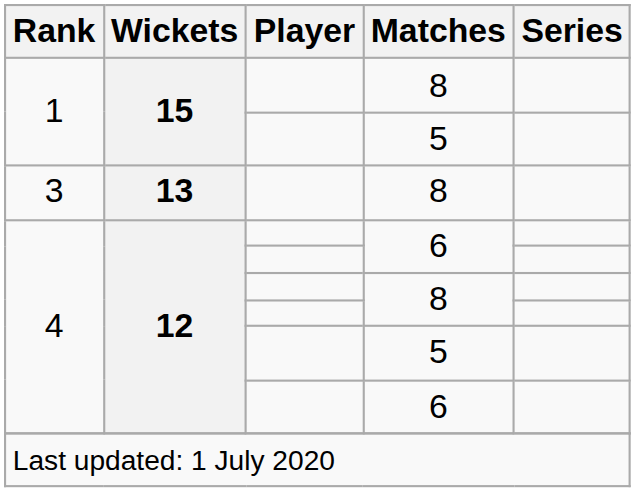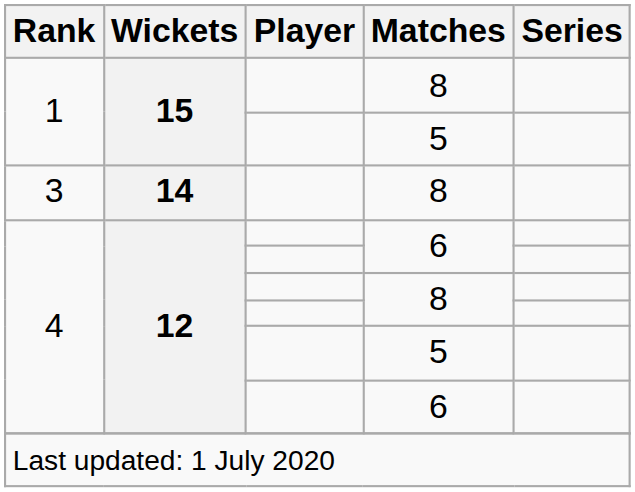 <table class="wikitable plainrowheaders sortable">
 <tr>
 <th scope=col>Rank</th>
 <th scope=col>Wickets</th>
 <th scope=col>Player</th>
 <th scope=col>Matches</th>
 <th scope=col>Series</th>
 </tr>
 <tr>
 <td style="text-align:center" rowspan=2>1</td>
 <th scope=row style=text-align:center; rowspan=2>15</th>
 <td></td>
 <td style="text-align:center">8</td>
 <td></td>
 </tr>
 <tr>
 <td></td>
 <td style="text-align:center">5</td>
 <td></td>
 </tr>
 <tr>
 <td style="text-align:center">3</td>
-<th scope=row style=text-align:center;>13</th>
+<th scope=row style=text-align:center;>14</th>
 <td></td>
 <td style="text-align:center">8</td>
 <td></td>
 </tr>
 <tr>
 <td style="text-align:center" rowspan=6>4</td>
 <th scope=row style=text-align:center; rowspan=6>12</th>
 <td></td>
 <td style="text-align:center" rowspan=2>6</td>
 <td></td>
 </tr>
 <tr>
 <td></td>
 <td></td>
 </tr>
 <tr>
 <td></td>
 <td style="text-align:center" rowspan=2>8</td>
 <td></td>
 </tr>
 <tr>
 <td></td>
 <td></td>
 </tr>
 <tr>
 <td></td>
 <td style="text-align:center">5</td>
 <td></td>
 </tr>
 <tr>
 <td></td>
 <td style="text-align:center">6</td>
 <td></td>
 </tr>
 <tr>
 </tr>
 <tr class=sortbottom>
 <td colspan=5><small>Last updated: 1 July 2020</small></td>
 </tr>
 </table>
